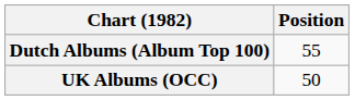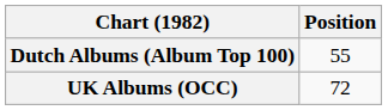 <table class="wikitable plainrowheaders" style="text-align:center">
 <tr>
 <th scope="col">Chart (1982)</th>
 <th scope="col">Position</th>
 </tr>
 <tr>
 <th scope="row">Dutch Albums (Album Top 100)</th>
 <td>55</td>
 </tr>
 <tr>
 <th scope="row">UK Albums (OCC)</th>
-<td>50</td>
+<td>72</td>
 </tr>
 </table>
